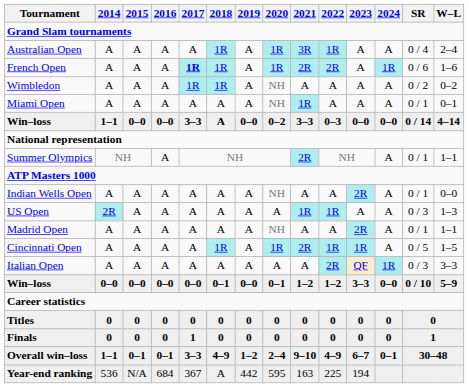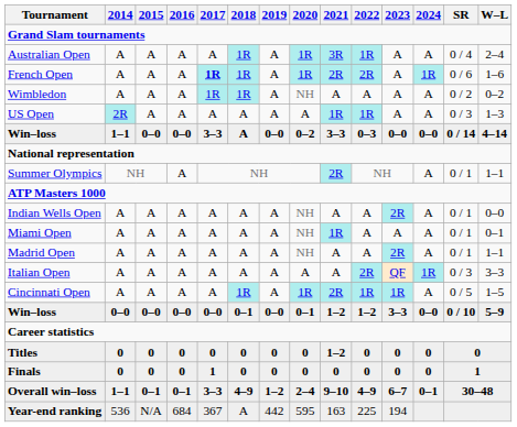 <table class=wikitable style=text-align:center>
 <tr>
 <th>Tournament</th>
 <th><a href='#'>2014</a></th>
 <th><a href='#'>2015</a></th>
 <th><a href='#'>2016</a></th>
 <th><a href='#'>2017</a></th>
 <th><a href='#'>2018</a></th>
 <th><a href='#'>2019</a></th>
 <th><a href='#'>2020</a></th>
 <th><a href='#'>2021</a></th>
 <th><a href='#'>2022</a></th>
 <th><a href='#'>2023</a></th>
 <th><a href='#'>2024</a></th>
 <th>SR</th>
 <th>W–L</th>
 </tr>
 <tr>
 <td colspan="14" style="text-align:left"><strong><a href='#'>Grand Slam tournaments</a></strong></td>
 </tr>
 <tr>
 <td align=left><a href='#'>Australian Open</a></td>
 <td>A</td>
 <td>A</td>
 <td>A</td>
 <td>A</td>
 <td bgcolor=#afeeee><a href='#'>1R</a></td>
 <td>A</td>
 <td bgcolor=#afeeee><a href='#'>1R</a></td>
 <td bgcolor=#afeeee><a href='#'>3R</a></td>
 <td bgcolor=#afeeee><a href='#'>1R</a></td>
 <td>A</td>
 <td>A</td>
 <td>0 / 4</td>
 <td>2–4</td>
 </tr>
 <tr>
 <td align=left><a href='#'>French Open</a></td>
 <td>A</td>
 <td>A</td>
 <td>A</td>
 <td bgcolor=#afeeee><strong><a href='#'>1R</a></strong></td>
 <td bgcolor=#afeeee><a href='#'>1R</a></td>
 <td>A</td>
 <td bgcolor=#afeeee><a href='#'>1R</a></td>
 <td bgcolor=#afeeee><a href='#'>2R</a></td>
 <td bgcolor=#afeeee><a href='#'>2R</a></td>
 <td>A</td>
 <td bgcolor=#afeeee><a href='#'>1R</a></td>
 <td>0 / 6</td>
 <td>1–6</td>
 </tr>
 <tr>
 <td align=left><a href='#'>Wimbledon</a></td>
 <td>A</td>
 <td>A</td>
 <td>A</td>
 <td bgcolor=#afeeee><a href='#'>1R</a></td>
 <td bgcolor=#afeeee><a href='#'>1R</a></td>
 <td>A</td>
 <td style=color:#767676>NH</td>
 <td>A</td>
 <td>A</td>
 <td>A</td>
 <td>A</td>
 <td>0 / 2</td>
 <td>0–2</td>
 </tr>
 <tr>
-<td align=left><a href='#'>Miami Open</a></td>
+<td align=left><a href='#'>US Open</a></td>
+<td bgcolor=#afeeee><a href='#'>2R</a></td>
 <td>A</td>
 <td>A</td>
 <td>A</td>
 <td>A</td>
 <td>A</td>
 <td>A</td>
-<td style=color:#767676>NH</td>
+<td bgcolor=#afeeee><a href='#'>1R</a></td>
 <td bgcolor=#afeeee><a href='#'>1R</a></td>
 <td>A</td>
 <td>A</td>
-<td>A</td>
-<td>0 / 1</td>
-<td>0–1</td>
+<td>0 / 3</td>
+<td>1–3</td>
 </tr>
 <tr style=font-weight:bold;background:#efefef>
 <td style=text-align:left>Win–loss</td>
 <td>1–1</td>
 <td>0–0</td>
 <td>0–0</td>
 <td>3–3</td>
 <td>A</td>
 <td>0–0</td>
 <td>0–2</td>
 <td>3–3</td>
 <td>0–3</td>
 <td>0–0</td>
 <td>0–0</td>
 <td>0 / 14</td>
 <td>4–14</td>
 </tr>
 <tr>
 <td colspan="14" align="left"><strong>National representation</strong></td>
 </tr>
 <tr>
 <td align=left><a href='#'>Summer Olympics</a></td>
 <td colspan=2 style=color:#767676>NH</td>
 <td>A</td>
 <td colspan=4 style=color:#767676>NH</td>
 <td style=background:#afeeee><a href='#'>2R</a></td>
 <td colspan=2 style=color:#767676>NH</td>
 <td>A</td>
 <td>0 / 1</td>
 <td>1–1</td>
 </tr>
 <tr>
 <td colspan="14" align="left"><strong><a href='#'>ATP Masters 1000</a></strong></td>
 </tr>
 <tr>
 <td align=left><a href='#'>Indian Wells Open</a></td>
 <td>A</td>
 <td>A</td>
 <td>A</td>
 <td>A</td>
 <td>A</td>
 <td>A</td>
 <td style=color:#767676>NH</td>
 <td>A</td>
 <td>A</td>
 <td bgcolor=afeeee><a href='#'>2R</a></td>
 <td>A</td>
 <td>0 / 1</td>
 <td>0–0</td>
 </tr>
 <tr>
-<td align=left><a href='#'>US Open</a></td>
-<td bgcolor=#afeeee><a href='#'>2R</a></td>
+<td align=left><a href='#'>Miami Open</a></td>
 <td>A</td>
 <td>A</td>
 <td>A</td>
 <td>A</td>
 <td>A</td>
 <td>A</td>
-<td bgcolor=#afeeee><a href='#'>1R</a></td>
+<td style=color:#767676>NH</td>
 <td bgcolor=#afeeee><a href='#'>1R</a></td>
 <td>A</td>
 <td>A</td>
-<td>0 / 3</td>
-<td>1–3</td>
+<td>A</td>
+<td>0 / 1</td>
+<td>0–1</td>
 </tr>
 <tr>
 <td align=left><a href='#'>Madrid Open</a></td>
 <td>A</td>
 <td>A</td>
 <td>A</td>
 <td>A</td>
 <td>A</td>
 <td>A</td>
 <td style=color:#767676>NH</td>
 <td>A</td>
 <td>A</td>
 <td bgcolor=#afeeee><a href='#'>2R</a></td>
 <td>A</td>
 <td>0 / 1</td>
 <td>1–1</td>
 </tr>
 <tr>
+<td align=left><a href='#'>Italian Open</a></td>
+<td>A</td>
+<td>A</td>
+<td>A</td>
+<td>A</td>
+<td>A</td>
+<td>A</td>
+<td>A</td>
+<td>A</td>
+<td bgcolor=#afeeee><a href='#'>2R</a></td>
+<td bgcolor=ffebcd><a href='#'>QF</a></td>
+<td bgcolor=afeeee><a href='#'>1R</a></td>
+<td>0 / 3</td>
+<td>3–3</td>
+</tr>
+<tr>
 <td align=left><a href='#'>Cincinnati Open</a></td>
 <td>A</td>
 <td>A</td>
 <td>A</td>
 <td>A</td>
 <td bgcolor=#afeeee><a href='#'>1R</a></td>
 <td>A</td>
 <td bgcolor=#afeeee><a href='#'>1R</a></td>
 <td bgcolor=#afeeee><a href='#'>2R</a></td>
 <td bgcolor=#afeeee><a href='#'>1R</a></td>
 <td bgcolor=#afeeee><a href='#'>1R</a></td>
 <td>A</td>
 <td>0 / 5</td>
 <td>1–5</td>
-</tr>
-<tr>
-<td align=left><a href='#'>Italian Open</a></td>
-<td>A</td>
-<td>A</td>
-<td>A</td>
-<td>A</td>
-<td>A</td>
-<td>A</td>
-<td>A</td>
-<td>A</td>
-<td bgcolor=#afeeee><a href='#'>2R</a></td>
-<td bgcolor=ffebcd><a href='#'>QF</a></td>
-<td bgcolor=afeeee><a href='#'>1R</a></td>
-<td>0 / 3</td>
-<td>3–3</td>
 </tr>
 <tr style=font-weight:bold;background:#efefef>
 <td style=text-align:left>Win–loss</td>
 <td>0–0</td>
 <td>0–0</td>
 <td>0–0</td>
 <td>0–0</td>
 <td>0–1</td>
 <td>0–0</td>
 <td>0–1</td>
 <td>1–2</td>
 <td>1–2</td>
 <td>3–3</td>
 <td>0–0</td>
 <td>0 / 10</td>
 <td>5–9</td>
 </tr>
 <tr>
 <td colspan="14" style="text-align:left"><strong>Career statistics</strong></td>
 </tr>
 <tr style=font-weight:bold;background:#efefef>
 <td style=text-align:left>Titles</td>
 <td>0</td>
 <td>0</td>
 <td>0</td>
 <td>0</td>
 <td>0</td>
 <td>0</td>
 <td>0</td>
-<td>0</td>
+<td>1–2</td>
 <td>0</td>
 <td>0</td>
 <td>0</td>
 <td colspan=2>0</td>
 </tr>
 <tr style=font-weight:bold;background:#efefef>
 <td align=left>Finals</td>
 <td>0</td>
 <td>0</td>
 <td>0</td>
 <td>1</td>
 <td>0</td>
 <td>0</td>
 <td>0</td>
 <td>0</td>
 <td>0</td>
 <td>0</td>
 <td>0</td>
 <td colspan=2>1</td>
 </tr>
 <tr style=font-weight:bold;background:#efefef>
 <td style=text-align:left>Overall win–loss</td>
 <td>1–1</td>
 <td>0–1</td>
 <td>0–1</td>
 <td>3–3</td>
 <td>4–9</td>
 <td>1–2</td>
 <td>2–4</td>
 <td>9–10</td>
 <td>4–9</td>
 <td>6–7</td>
 <td>0–1</td>
 <td colspan=2>30–48</td>
 </tr>
 <tr bgcolor=#efefef>
 <td align=left><strong>Year-end ranking</strong></td>
 <td>536</td>
 <td>N/A</td>
 <td>684</td>
 <td>367</td>
 <td>A</td>
 <td>442</td>
 <td>595</td>
 <td>163</td>
 <td>225</td>
 <td>194</td>
 <td></td>
 <td colspan=2><strong></strong></td>
 </tr>
 </table>
